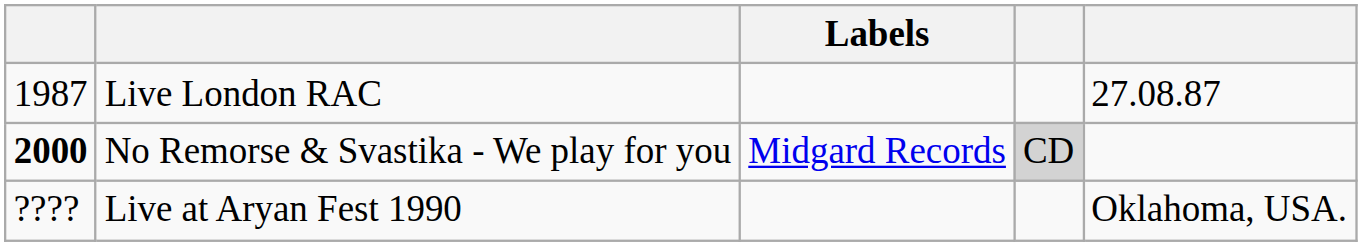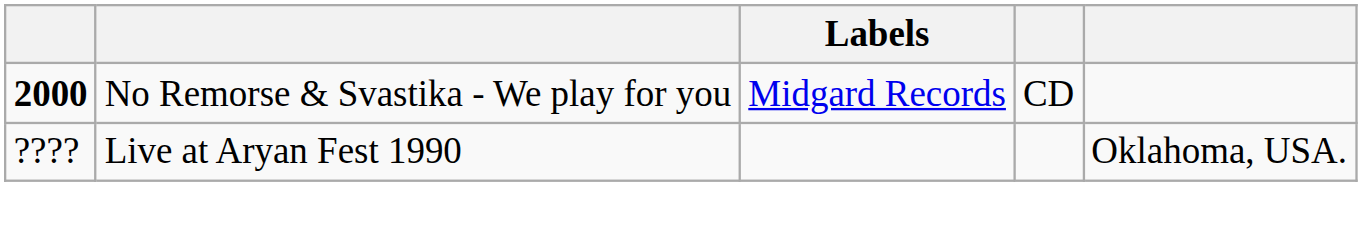 <table class="wikitable">
 <tr>
 <th></th>
 <th></th>
 <th>Labels</th>
 <th></th>
 <th></th>
 </tr>
 <tr>
-<td>1987</td>
-<td>Live London RAC</td>
-<td></td>
-<td></td>
-<td>27.08.87</td>
-</tr>
-<tr>
 <td><strong>2000</strong></td>
 <td>No Remorse & Svastika - We play for you</td>
 <td><a href='#'>Midgard Records</a></td>
-<td style="background: lightgrey;">CD</td>
+<td>CD</td>
 <td></td>
 </tr>
 <tr>
 <td>????</td>
 <td>Live at Aryan Fest 1990</td>
 <td></td>
 <td></td>
 <td>Oklahoma, USA.</td>
 </tr>
 </table>
